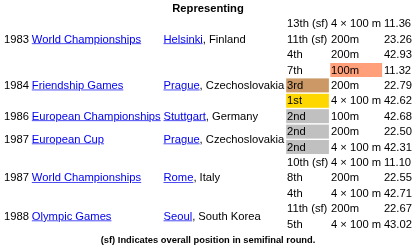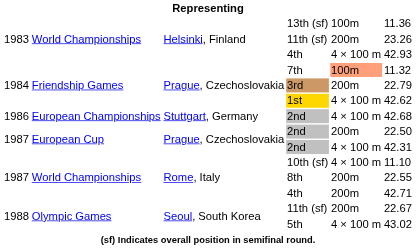 <table>
 <tr>
 <th colspan=6>Representing </th>
 </tr>
 <tr>
 <td rowspan=3>1983</td>
 <td rowspan=3><a href='#'>World Championships</a></td>
 <td rowspan=3><a href='#'>Helsinki</a>, Finland</td>
 <td>13th (sf)</td>
-<td>4 × 100 m</td>
+<td>100m</td>
 <td>11.36</td>
 </tr>
 <tr>
 <td>11th (sf)</td>
 <td>200m</td>
 <td>23.26</td>
 </tr>
 <tr>
 <td>4th</td>
-<td>200m</td>
+<td>4 × 100 m</td>
 <td>42.93</td>
 </tr>
 <tr>
 <td rowspan=3>1984</td>
 <td rowspan=3><a href='#'>Friendship Games</a></td>
 <td rowspan=3><a href='#'>Prague</a>, Czechoslovakia</td>
 <td>7th</td>
 <td style="background: lightsalmon;">100m</td>
 <td>11.32</td>
 </tr>
 <tr>
 <td bgcolor=cc9966>3rd</td>
 <td>200m</td>
 <td>22.79</td>
 </tr>
 <tr>
 <td bgcolor=gold>1st</td>
 <td>4 × 100 m</td>
 <td>42.62</td>
 </tr>
 <tr>
 <td>1986</td>
 <td><a href='#'>European Championships</a></td>
 <td><a href='#'>Stuttgart</a>, Germany</td>
 <td bgcolor=silver>2nd</td>
-<td>100m</td>
+<td>4 × 100 m</td>
 <td>42.68</td>
 </tr>
 <tr>
 <td rowspan=2>1987</td>
 <td rowspan=2><a href='#'>European Cup</a></td>
 <td rowspan=2><a href='#'>Prague</a>, Czechoslovakia</td>
 <td bgcolor=silver>2nd</td>
 <td>200m</td>
 <td>22.50</td>
 </tr>
 <tr>
 <td bgcolor=silver>2nd</td>
 <td>4 × 100 m</td>
 <td>42.31</td>
 </tr>
 <tr>
 <td rowspan=3>1987</td>
 <td rowspan=3><a href='#'>World Championships</a></td>
 <td rowspan=3><a href='#'>Rome</a>, Italy</td>
 <td>10th (sf)</td>
 <td>4 × 100 m</td>
 <td>11.10</td>
 </tr>
 <tr>
 <td>8th</td>
 <td>200m</td>
 <td>22.55</td>
 </tr>
 <tr>
 <td>4th</td>
-<td>4 × 100 m</td>
+<td>200m</td>
 <td>42.71</td>
 </tr>
 <tr>
 <td rowspan=2>1988</td>
 <td rowspan=2><a href='#'>Olympic Games</a></td>
 <td rowspan=2><a href='#'>Seoul</a>, South Korea</td>
 <td>11th (sf)</td>
 <td>200m</td>
 <td>22.67</td>
 </tr>
 <tr>
 <td>5th</td>
 <td>4 × 100 m</td>
 <td>43.02</td>
 </tr>
 <tr>
 <th colspan=6><small><strong>(sf) Indicates overall position in semifinal round.</strong></small></th>
 </tr>
 </table>
